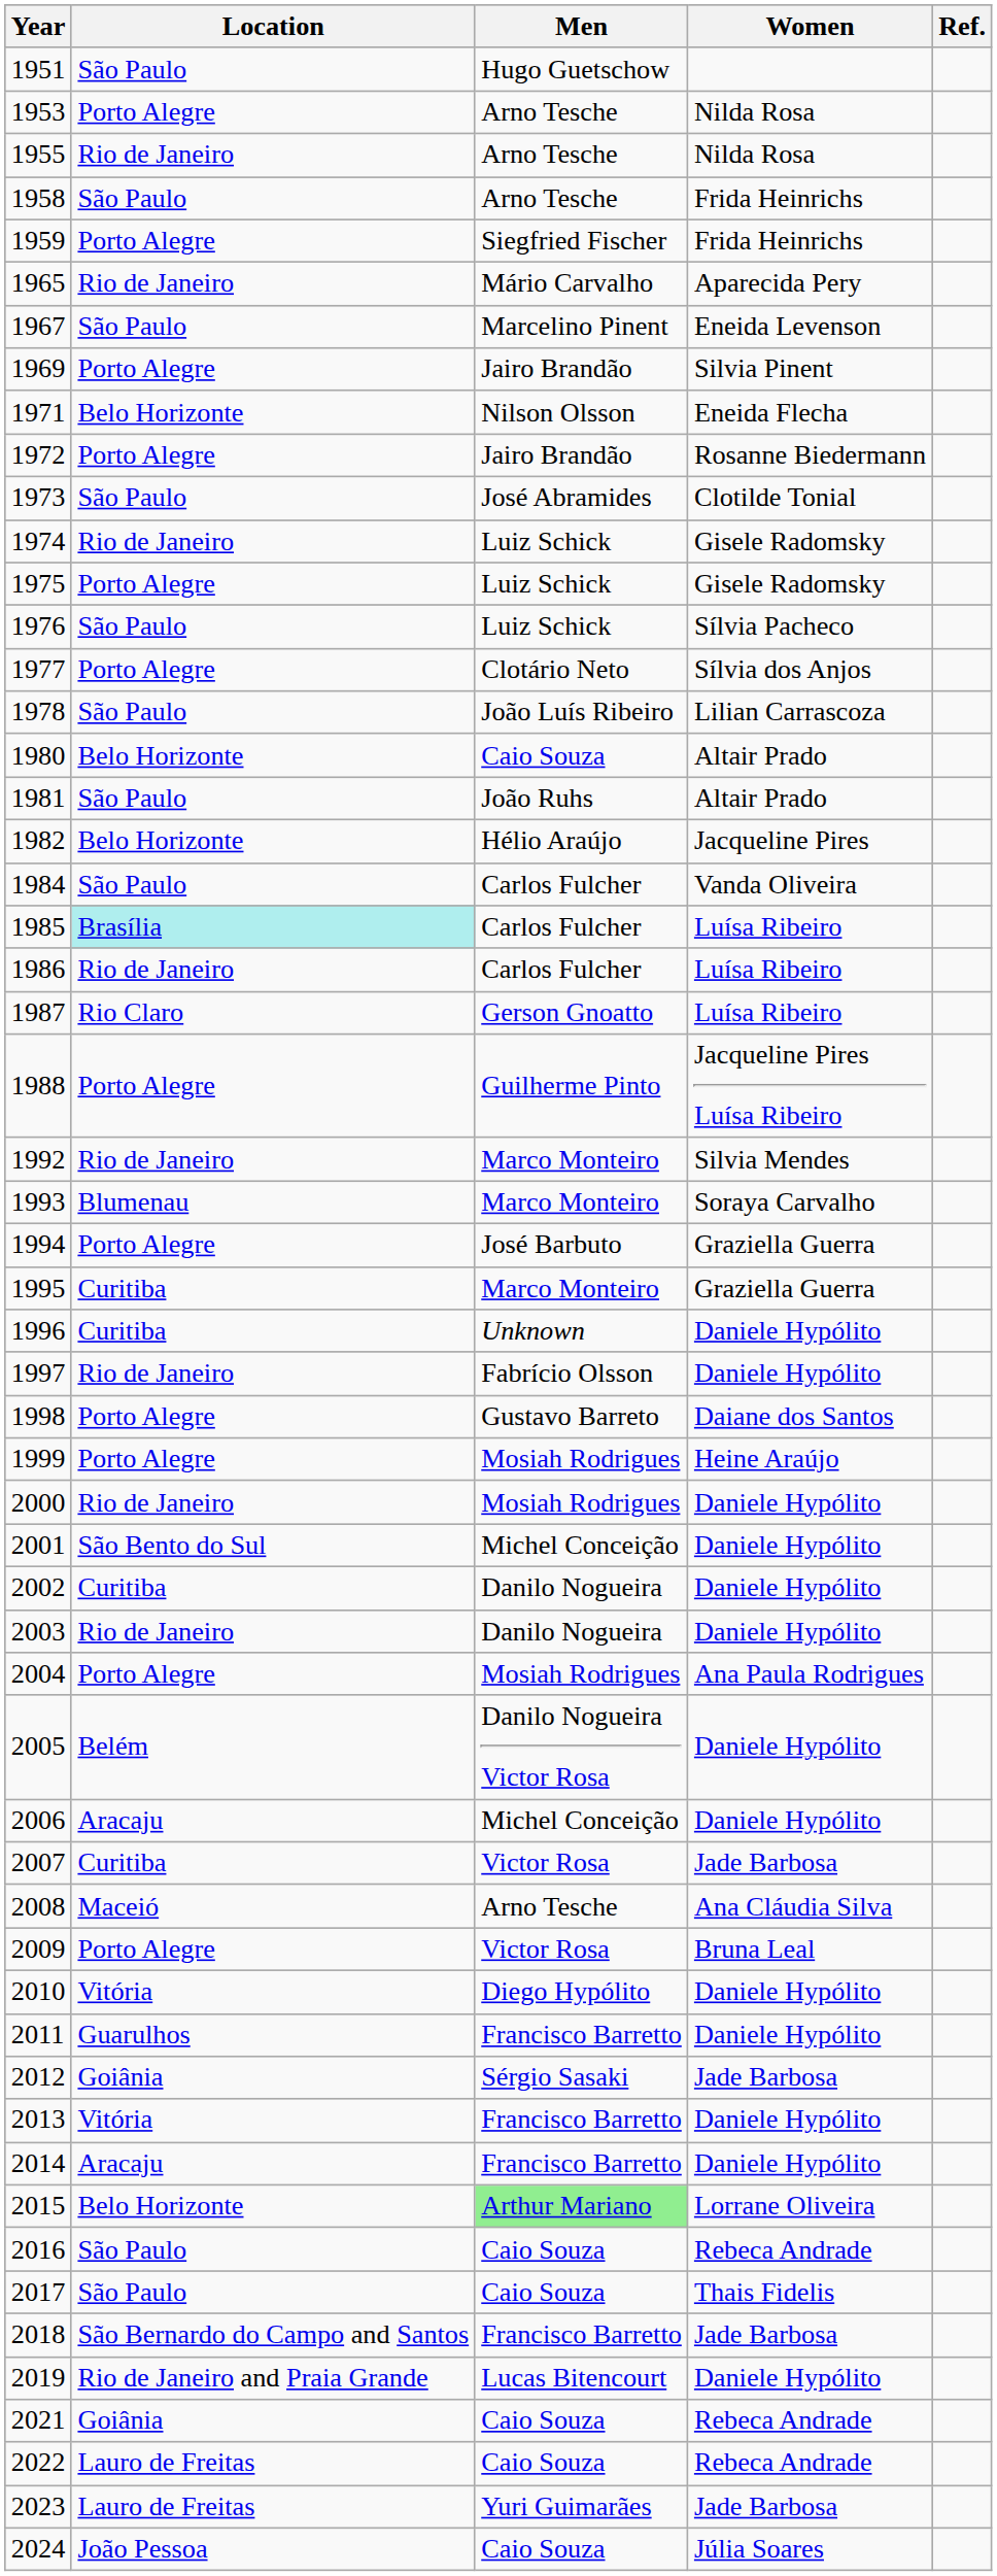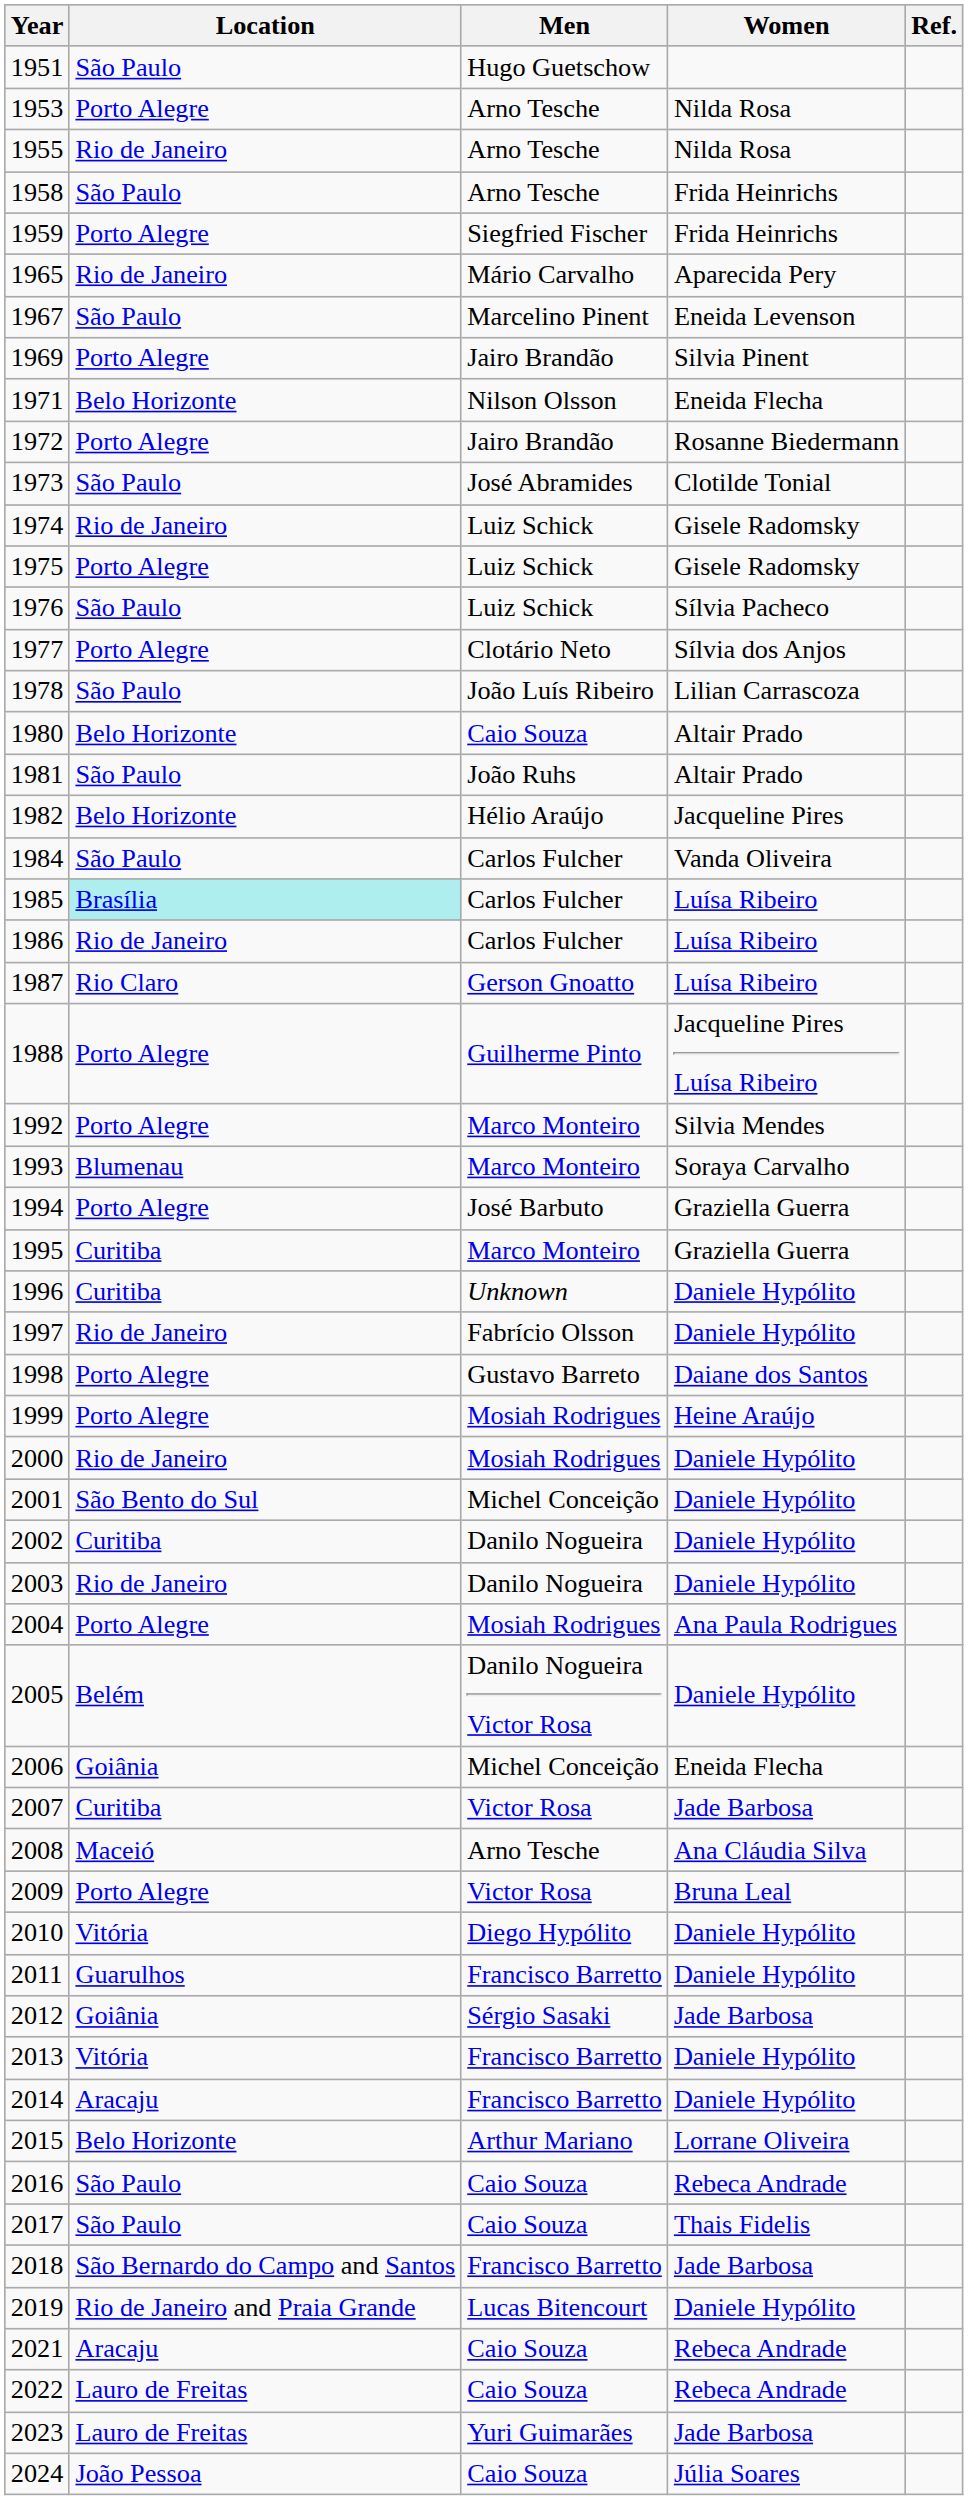 <table class="wikitable">
 <tr style="background:#efefef">
 <th>Year</th>
 <th>Location</th>
 <th>Men</th>
 <th>Women</th>
 <th>Ref.</th>
 </tr>
 <tr>
 <td>1951</td>
 <td><a href='#'>São Paulo</a></td>
 <td>Hugo Guetschow</td>
 <td></td>
 <td></td>
 </tr>
 <tr>
 <td>1953</td>
 <td><a href='#'>Porto Alegre</a></td>
 <td>Arno Tesche</td>
 <td>Nilda Rosa</td>
 <td></td>
 </tr>
 <tr>
 <td>1955</td>
 <td><a href='#'>Rio de Janeiro</a></td>
 <td>Arno Tesche</td>
 <td>Nilda Rosa</td>
 <td></td>
 </tr>
 <tr>
 <td>1958</td>
 <td><a href='#'>São Paulo</a></td>
 <td>Arno Tesche</td>
 <td>Frida Heinrichs</td>
 <td></td>
 </tr>
 <tr>
 <td>1959</td>
 <td><a href='#'>Porto Alegre</a></td>
 <td>Siegfried Fischer</td>
 <td>Frida Heinrichs</td>
 <td></td>
 </tr>
 <tr>
 <td>1965</td>
 <td><a href='#'>Rio de Janeiro</a></td>
 <td>Mário Carvalho</td>
 <td>Aparecida Pery</td>
 <td></td>
 </tr>
 <tr>
 <td>1967</td>
 <td><a href='#'>São Paulo</a></td>
 <td>Marcelino Pinent</td>
 <td>Eneida Levenson</td>
 <td></td>
 </tr>
 <tr>
 <td>1969</td>
 <td><a href='#'>Porto Alegre</a></td>
 <td>Jairo Brandão</td>
 <td>Silvia Pinent</td>
 <td></td>
 </tr>
 <tr>
 <td>1971</td>
 <td><a href='#'>Belo Horizonte</a></td>
 <td>Nilson Olsson</td>
 <td>Eneida Flecha</td>
 <td></td>
 </tr>
 <tr>
 <td>1972</td>
 <td><a href='#'>Porto Alegre</a></td>
 <td>Jairo Brandão</td>
 <td>Rosanne Biedermann</td>
 <td></td>
 </tr>
 <tr>
 <td>1973</td>
 <td><a href='#'>São Paulo</a></td>
 <td>José Abramides</td>
 <td>Clotilde Tonial</td>
 <td></td>
 </tr>
 <tr>
 <td>1974</td>
 <td><a href='#'>Rio de Janeiro</a></td>
 <td>Luiz Schick</td>
 <td>Gisele Radomsky</td>
 <td></td>
 </tr>
 <tr>
 <td>1975</td>
 <td><a href='#'>Porto Alegre</a></td>
 <td>Luiz Schick</td>
 <td>Gisele Radomsky</td>
 <td></td>
 </tr>
 <tr>
 <td>1976</td>
 <td><a href='#'>São Paulo</a></td>
 <td>Luiz Schick</td>
 <td>Sílvia Pacheco</td>
 <td></td>
 </tr>
 <tr>
 <td>1977</td>
 <td><a href='#'>Porto Alegre</a></td>
 <td>Clotário Neto</td>
 <td>Sílvia dos Anjos</td>
 <td></td>
 </tr>
 <tr>
 <td>1978</td>
 <td><a href='#'>São Paulo</a></td>
 <td>João Luís Ribeiro</td>
 <td>Lilian Carrascoza</td>
 <td></td>
 </tr>
 <tr>
 <td>1980</td>
 <td><a href='#'>Belo Horizonte</a></td>
 <td><a href='#'>Caio Souza</a></td>
 <td>Altair Prado</td>
 <td></td>
 </tr>
 <tr>
 <td>1981</td>
 <td><a href='#'>São Paulo</a></td>
 <td>João Ruhs</td>
 <td>Altair Prado</td>
 <td></td>
 </tr>
 <tr>
 <td>1982</td>
 <td><a href='#'>Belo Horizonte</a></td>
 <td>Hélio Araújo</td>
 <td>Jacqueline Pires</td>
 <td></td>
 </tr>
 <tr>
 <td>1984</td>
 <td><a href='#'>São Paulo</a></td>
 <td>Carlos Fulcher</td>
 <td>Vanda Oliveira</td>
 <td></td>
 </tr>
 <tr>
 <td>1985</td>
 <td style="background: paleturquoise;"><a href='#'>Brasília</a></td>
 <td>Carlos Fulcher</td>
 <td><a href='#'>Luísa Ribeiro</a></td>
 <td></td>
 </tr>
 <tr>
 <td>1986</td>
 <td><a href='#'>Rio de Janeiro</a></td>
 <td>Carlos Fulcher</td>
 <td><a href='#'>Luísa Ribeiro</a></td>
 <td></td>
 </tr>
 <tr>
 <td>1987</td>
 <td><a href='#'>Rio Claro</a></td>
 <td><a href='#'>Gerson Gnoatto</a></td>
 <td><a href='#'>Luísa Ribeiro</a></td>
 <td></td>
 </tr>
 <tr>
 <td>1988</td>
 <td><a href='#'>Porto Alegre</a></td>
 <td><a href='#'>Guilherme Pinto</a></td>
 <td>Jacqueline Pires<hr><a href='#'>Luísa Ribeiro</a></td>
 <td></td>
 </tr>
 <tr>
 <td>1992</td>
-<td><a href='#'>Rio de Janeiro</a></td>
+<td><a href='#'>Porto Alegre</a></td>
 <td><a href='#'>Marco Monteiro</a></td>
 <td>Silvia Mendes</td>
 <td></td>
 </tr>
 <tr>
 <td>1993</td>
 <td><a href='#'>Blumenau</a></td>
 <td><a href='#'>Marco Monteiro</a></td>
 <td>Soraya Carvalho</td>
 <td></td>
 </tr>
 <tr>
 <td>1994</td>
 <td><a href='#'>Porto Alegre</a></td>
 <td>José Barbuto</td>
 <td>Graziella Guerra</td>
 <td></td>
 </tr>
 <tr>
 <td>1995</td>
 <td><a href='#'>Curitiba</a></td>
 <td><a href='#'>Marco Monteiro</a></td>
 <td>Graziella Guerra</td>
 <td></td>
 </tr>
 <tr>
 <td>1996</td>
 <td><a href='#'>Curitiba</a></td>
 <td><em>Unknown</em></td>
 <td><a href='#'>Daniele Hypólito</a></td>
 <td></td>
 </tr>
 <tr>
 <td>1997</td>
 <td><a href='#'>Rio de Janeiro</a></td>
 <td>Fabrício Olsson</td>
 <td><a href='#'>Daniele Hypólito</a></td>
 <td></td>
 </tr>
 <tr>
 <td>1998</td>
 <td><a href='#'>Porto Alegre</a></td>
 <td>Gustavo Barreto</td>
 <td><a href='#'>Daiane dos Santos</a></td>
 <td></td>
 </tr>
 <tr>
 <td>1999</td>
 <td><a href='#'>Porto Alegre</a></td>
 <td><a href='#'>Mosiah Rodrigues</a></td>
 <td><a href='#'>Heine Araújo</a></td>
 <td></td>
 </tr>
 <tr>
 <td>2000</td>
 <td><a href='#'>Rio de Janeiro</a></td>
 <td><a href='#'>Mosiah Rodrigues</a></td>
 <td><a href='#'>Daniele Hypólito</a></td>
 <td></td>
 </tr>
 <tr>
 <td>2001</td>
 <td><a href='#'>São Bento do Sul</a></td>
 <td>Michel Conceição</td>
 <td><a href='#'>Daniele Hypólito</a></td>
 <td></td>
 </tr>
 <tr>
 <td>2002</td>
 <td><a href='#'>Curitiba</a></td>
 <td>Danilo Nogueira</td>
 <td><a href='#'>Daniele Hypólito</a></td>
 <td></td>
 </tr>
 <tr>
 <td>2003</td>
 <td><a href='#'>Rio de Janeiro</a></td>
 <td>Danilo Nogueira</td>
 <td><a href='#'>Daniele Hypólito</a></td>
 <td></td>
 </tr>
 <tr>
 <td>2004</td>
 <td><a href='#'>Porto Alegre</a></td>
 <td><a href='#'>Mosiah Rodrigues</a></td>
 <td><a href='#'>Ana Paula Rodrigues</a></td>
 <td></td>
 </tr>
 <tr>
 <td>2005</td>
 <td><a href='#'>Belém</a></td>
 <td>Danilo Nogueira<hr><a href='#'>Victor Rosa</a></td>
 <td><a href='#'>Daniele Hypólito</a></td>
 <td></td>
 </tr>
 <tr>
 <td>2006</td>
-<td><a href='#'>Aracaju</a></td>
+<td><a href='#'>Goiânia</a></td>
 <td>Michel Conceição</td>
-<td><a href='#'>Daniele Hypólito</a></td>
+<td>Eneida Flecha</td>
 <td></td>
 </tr>
 <tr>
 <td>2007</td>
 <td><a href='#'>Curitiba</a></td>
 <td><a href='#'>Victor Rosa</a></td>
 <td><a href='#'>Jade Barbosa</a></td>
 <td></td>
 </tr>
 <tr>
 <td>2008</td>
 <td><a href='#'>Maceió</a></td>
 <td>Arno Tesche</td>
 <td><a href='#'>Ana Cláudia Silva</a></td>
 <td></td>
 </tr>
 <tr>
 <td>2009</td>
 <td><a href='#'>Porto Alegre</a></td>
 <td><a href='#'>Victor Rosa</a></td>
 <td><a href='#'>Bruna Leal</a></td>
 <td></td>
 </tr>
 <tr>
 <td>2010</td>
 <td><a href='#'>Vitória</a></td>
 <td><a href='#'>Diego Hypólito</a></td>
 <td><a href='#'>Daniele Hypólito</a></td>
 <td></td>
 </tr>
 <tr>
 <td>2011</td>
 <td><a href='#'>Guarulhos</a></td>
 <td><a href='#'>Francisco Barretto</a></td>
 <td><a href='#'>Daniele Hypólito</a></td>
 <td></td>
 </tr>
 <tr>
 <td>2012</td>
 <td><a href='#'>Goiânia</a></td>
 <td><a href='#'>Sérgio Sasaki</a></td>
 <td><a href='#'>Jade Barbosa</a></td>
 <td></td>
 </tr>
 <tr>
 <td>2013</td>
 <td><a href='#'>Vitória</a></td>
 <td><a href='#'>Francisco Barretto</a></td>
 <td><a href='#'>Daniele Hypólito</a></td>
 <td></td>
 </tr>
 <tr>
 <td>2014</td>
 <td><a href='#'>Aracaju</a></td>
 <td><a href='#'>Francisco Barretto</a></td>
 <td><a href='#'>Daniele Hypólito</a></td>
 <td></td>
 </tr>
 <tr>
 <td>2015</td>
 <td><a href='#'>Belo Horizonte</a></td>
-<td style="background: lightgreen;"><a href='#'>Arthur Mariano</a></td>
+<td><a href='#'>Arthur Mariano</a></td>
 <td><a href='#'>Lorrane Oliveira</a></td>
 <td></td>
 </tr>
 <tr>
 <td>2016</td>
 <td><a href='#'>São Paulo</a></td>
 <td><a href='#'>Caio Souza</a></td>
 <td><a href='#'>Rebeca Andrade</a></td>
 <td></td>
 </tr>
 <tr>
 <td>2017</td>
 <td><a href='#'>São Paulo</a></td>
 <td><a href='#'>Caio Souza</a></td>
 <td><a href='#'>Thais Fidelis</a></td>
 <td></td>
 </tr>
 <tr>
 <td>2018</td>
 <td><a href='#'>São Bernardo do Campo</a> and <a href='#'>Santos</a></td>
 <td><a href='#'>Francisco Barretto</a></td>
 <td><a href='#'>Jade Barbosa</a></td>
 <td></td>
 </tr>
 <tr>
 <td>2019</td>
 <td><a href='#'>Rio de Janeiro</a> and <a href='#'>Praia Grande</a></td>
 <td><a href='#'>Lucas Bitencourt</a></td>
 <td><a href='#'>Daniele Hypólito</a></td>
 <td></td>
 </tr>
 <tr>
 <td>2021</td>
-<td><a href='#'>Goiânia</a></td>
+<td><a href='#'>Aracaju</a></td>
 <td><a href='#'>Caio Souza</a></td>
 <td><a href='#'>Rebeca Andrade</a></td>
 <td></td>
 </tr>
 <tr>
 <td>2022</td>
 <td><a href='#'>Lauro de Freitas</a></td>
 <td><a href='#'>Caio Souza</a></td>
 <td><a href='#'>Rebeca Andrade</a></td>
 <td></td>
 </tr>
 <tr>
 <td>2023</td>
 <td><a href='#'>Lauro de Freitas</a></td>
 <td><a href='#'>Yuri Guimarães</a></td>
 <td><a href='#'>Jade Barbosa</a></td>
 <td></td>
 </tr>
 <tr>
 <td>2024</td>
 <td><a href='#'>João Pessoa</a></td>
 <td><a href='#'>Caio Souza</a></td>
 <td><a href='#'>Júlia Soares</a></td>
 <td></td>
 </tr>
 </table>
